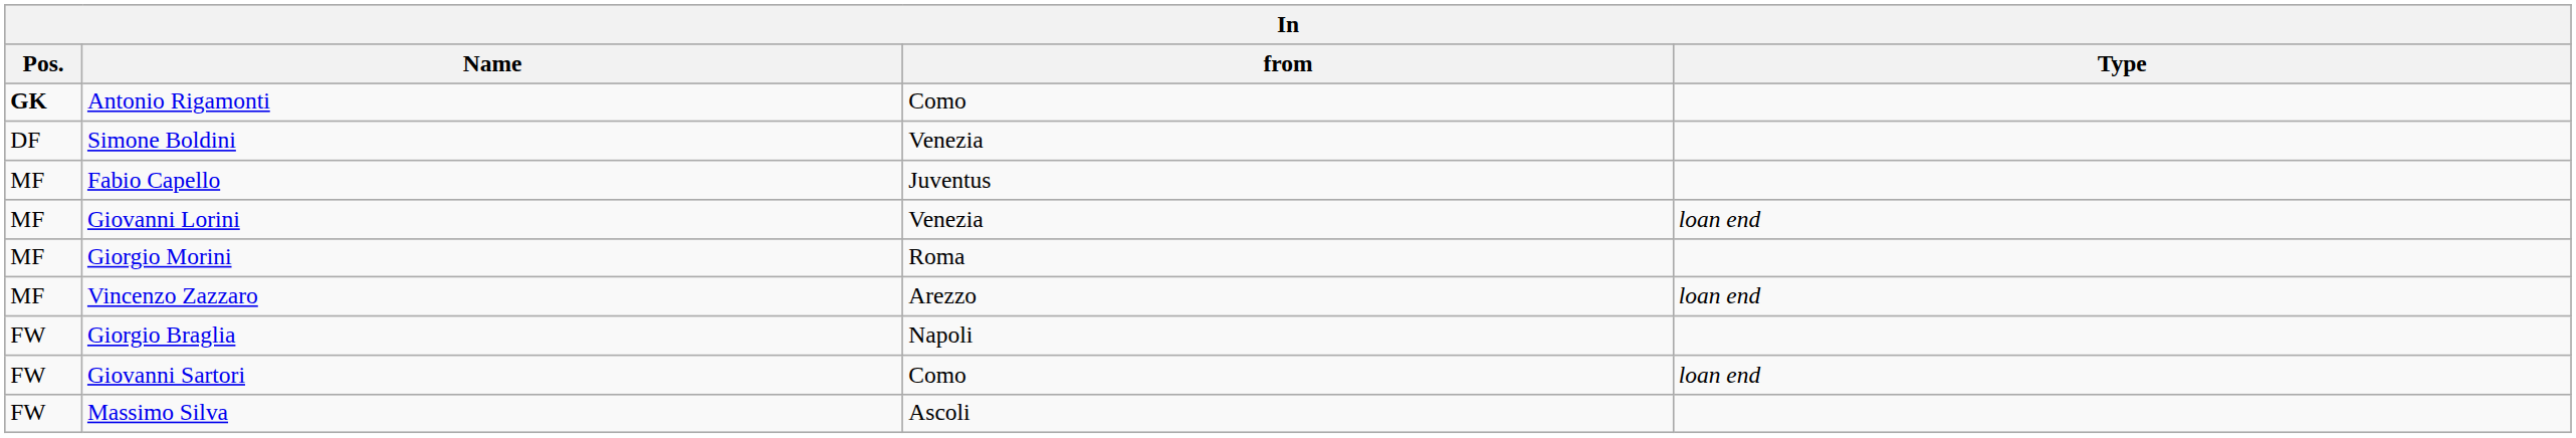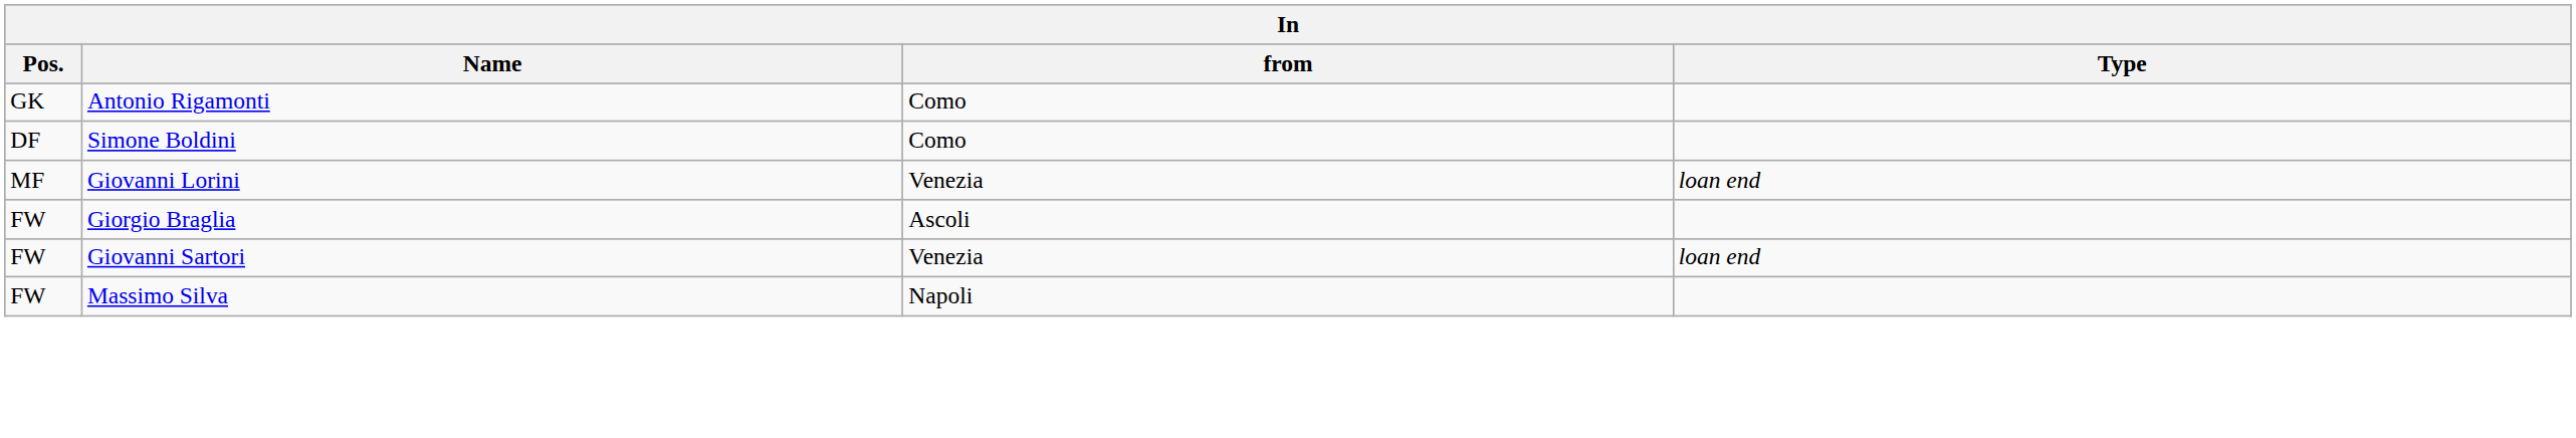 <table class="wikitable" style="font-size:90%;width:99%;">
 <tr>
 <th colspan="4">In</th>
 </tr>
 <tr>
 <th width=3%>Pos.</th>
 <th width=32%>Name</th>
 <th width=30%>from</th>
 <th width=35%>Type</th>
 </tr>
 <tr>
-<td><strong>GK</strong></td>
+<td>GK</td>
 <td><a href='#'>Antonio Rigamonti</a></td>
 <td>Como</td>
 <td></td>
 </tr>
 <tr>
 <td>DF</td>
 <td><a href='#'>Simone Boldini</a></td>
-<td>Venezia</td>
-<td></td>
-</tr>
-<tr>
-<td>MF</td>
-<td><a href='#'>Fabio Capello</a></td>
-<td>Juventus</td>
+<td>Como</td>
 <td></td>
 </tr>
 <tr>
 <td>MF</td>
 <td><a href='#'>Giovanni Lorini</a></td>
 <td>Venezia</td>
 <td><em>loan end</em></td>
 </tr>
 <tr>
-<td>MF</td>
-<td><a href='#'>Giorgio Morini</a></td>
-<td>Roma</td>
-<td></td>
-</tr>
-<tr>
-<td>MF</td>
-<td><a href='#'>Vincenzo Zazzaro</a></td>
-<td>Arezzo</td>
-<td><em>loan end</em></td>
-</tr>
-<tr>
 <td>FW</td>
 <td><a href='#'>Giorgio Braglia</a></td>
-<td>Napoli</td>
+<td>Ascoli</td>
 <td></td>
 </tr>
 <tr>
 <td>FW</td>
 <td><a href='#'>Giovanni Sartori</a></td>
-<td>Como</td>
+<td>Venezia</td>
 <td><em>loan end</em></td>
 </tr>
 <tr>
 <td>FW</td>
 <td><a href='#'>Massimo Silva</a></td>
-<td>Ascoli</td>
+<td>Napoli</td>
 <td></td>
 </tr>
 </table>
